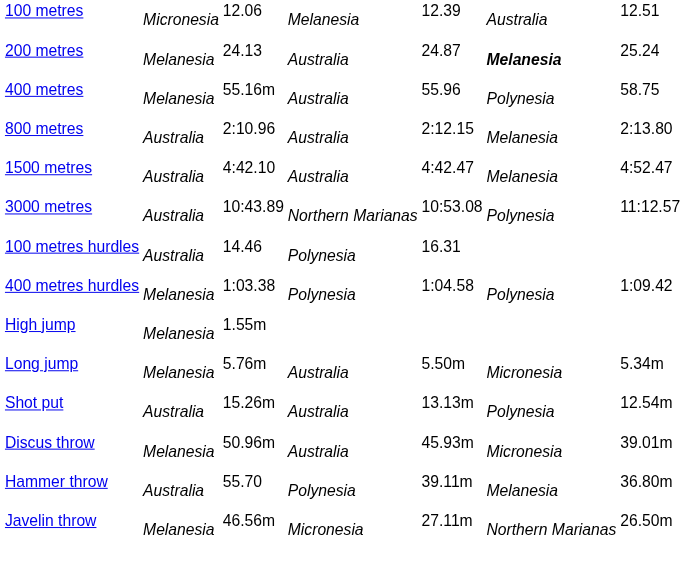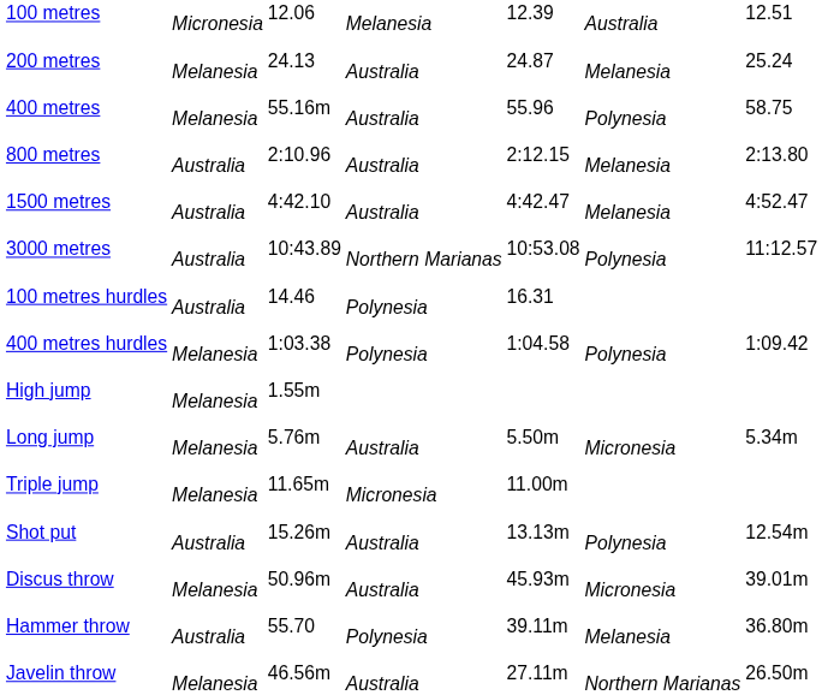 <table>
 <tr>
 <td><a href='#'>100 metres</a> <br><small></small></td>
 <td> <br><em>Micronesia</em></td>
 <td>12.06</td>
 <td> <br><em>Melanesia</em></td>
 <td>12.39</td>
 <td> <br><em>Australia</em></td>
 <td>12.51</td>
 </tr>
 <tr>
 <td><a href='#'>200 metres</a> <br><small></small></td>
 <td> <br><em>Melanesia</em></td>
 <td>24.13</td>
 <td> <br><em>Australia</em></td>
 <td>24.87</td>
-<td><strong> <br><em>Melanesia</em></strong></td>
+<td> <br><em>Melanesia</em></td>
 <td>25.24</td>
 </tr>
 <tr>
 <td><a href='#'>400 metres</a> <br><small></small></td>
 <td> <br><em>Melanesia</em></td>
 <td>55.16m</td>
 <td> <br><em>Australia</em></td>
 <td>55.96</td>
 <td> <br><em>Polynesia</em></td>
 <td>58.75</td>
 </tr>
 <tr>
 <td><a href='#'>800 metres</a> <br><small></small></td>
 <td> <br><em>Australia</em></td>
 <td>2:10.96</td>
 <td> <br><em>Australia</em></td>
 <td>2:12.15</td>
 <td> <br><em>Melanesia</em></td>
 <td>2:13.80</td>
 </tr>
 <tr>
 <td><a href='#'>1500 metres</a> <br><small></small></td>
 <td> <br><em>Australia</em></td>
 <td>4:42.10</td>
 <td> <br><em>Australia</em></td>
 <td>4:42.47</td>
 <td> <br><em>Melanesia</em></td>
 <td>4:52.47</td>
 </tr>
 <tr>
 <td><a href='#'>3000 metres</a> <br><small></small></td>
 <td> <br><em>Australia</em></td>
 <td>10:43.89</td>
 <td> <br><em>Northern Marianas</em></td>
 <td>10:53.08</td>
 <td> <br><em>Polynesia</em></td>
 <td>11:12.57</td>
 </tr>
 <tr>
 <td><a href='#'>100 metres hurdles</a> <br><small></small></td>
 <td> <br><em>Australia</em></td>
 <td>14.46</td>
 <td> <br><em>Polynesia</em></td>
 <td>16.31</td>
 <td></td>
 <td></td>
 </tr>
 <tr>
 <td><a href='#'>400 metres hurdles</a> <br><small></small></td>
 <td> <br><em>Melanesia</em></td>
 <td>1:03.38</td>
 <td> <br><em>Polynesia</em></td>
 <td>1:04.58</td>
 <td> <br><em>Polynesia</em></td>
 <td>1:09.42</td>
 </tr>
 <tr>
 <td><a href='#'>High jump</a> <br><small></small></td>
 <td> <br><em>Melanesia</em></td>
 <td>1.55m</td>
 <td></td>
 <td></td>
 <td></td>
 <td></td>
 </tr>
 <tr>
 <td><a href='#'>Long jump</a> <br><small></small></td>
 <td> <br><em>Melanesia</em></td>
 <td>5.76m</td>
 <td> <br><em>Australia</em></td>
 <td>5.50m</td>
 <td> <br><em>Micronesia</em></td>
 <td>5.34m</td>
 </tr>
 <tr>
+<td><a href='#'>Triple jump</a> <br><small></small></td>
+<td> <br><em>Melanesia</em></td>
+<td>11.65m</td>
+<td> <br><em>Micronesia</em></td>
+<td>11.00m</td>
+<td></td>
+<td></td>
+</tr>
+<tr>
 <td><a href='#'>Shot put</a> <br><small></small></td>
 <td> <br><em>Australia</em></td>
 <td>15.26m</td>
 <td> <br><em>Australia</em></td>
 <td>13.13m</td>
 <td> <br><em>Polynesia</em></td>
 <td>12.54m</td>
 </tr>
 <tr>
 <td><a href='#'>Discus throw</a> <br><small></small></td>
 <td> <br><em>Melanesia</em></td>
 <td>50.96m</td>
 <td> <br><em>Australia</em></td>
 <td>45.93m</td>
 <td> <br><em>Micronesia</em></td>
 <td>39.01m</td>
 </tr>
 <tr>
 <td><a href='#'>Hammer throw</a> <br><small></small></td>
 <td> <br><em>Australia</em></td>
 <td>55.70</td>
 <td> <br><em>Polynesia</em></td>
 <td>39.11m</td>
 <td> <br><em>Melanesia</em></td>
 <td>36.80m</td>
 </tr>
 <tr>
 <td><a href='#'>Javelin throw</a> <br><small></small></td>
 <td> <br><em>Melanesia</em></td>
 <td>46.56m</td>
-<td> <br><em>Micronesia</em></td>
+<td> <br><em>Australia</em></td>
 <td>27.11m</td>
 <td> <br><em>Northern Marianas</em></td>
 <td>26.50m</td>
 </tr>
 <tr>
 </tr>
 </table>
